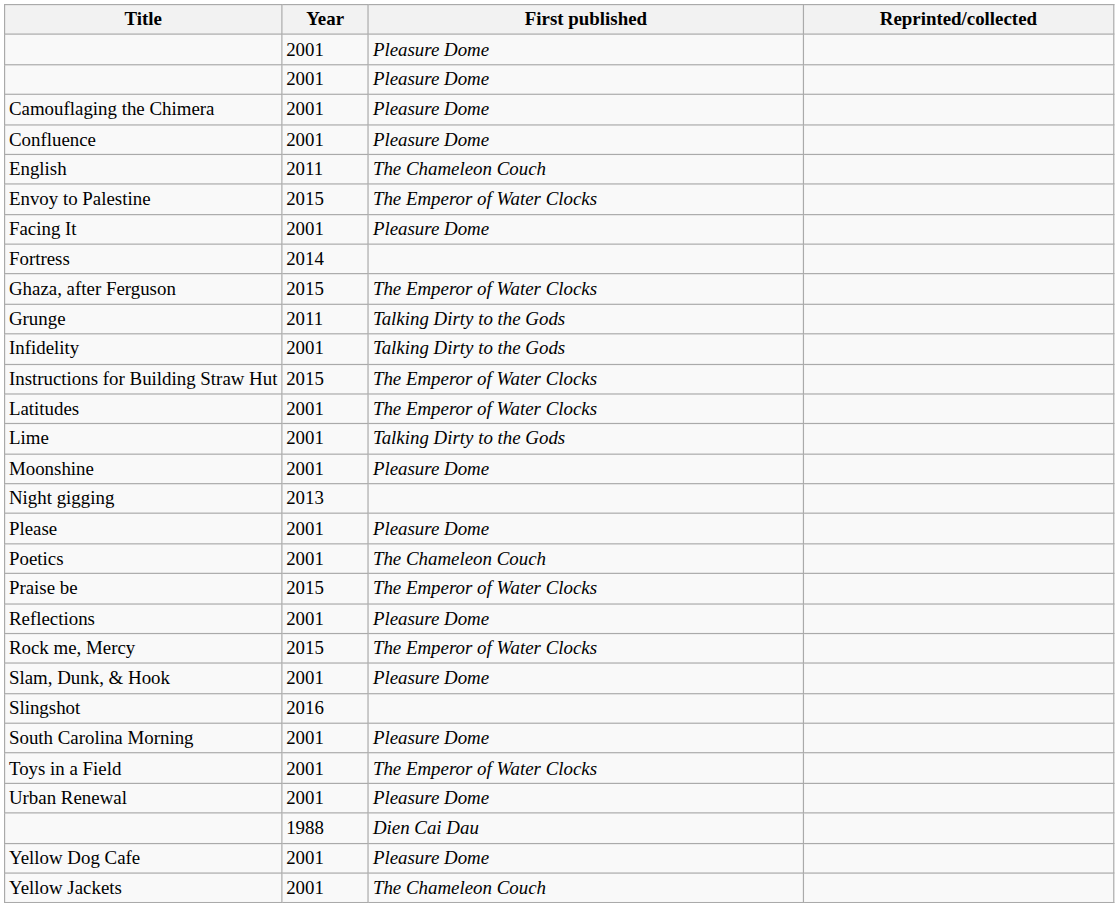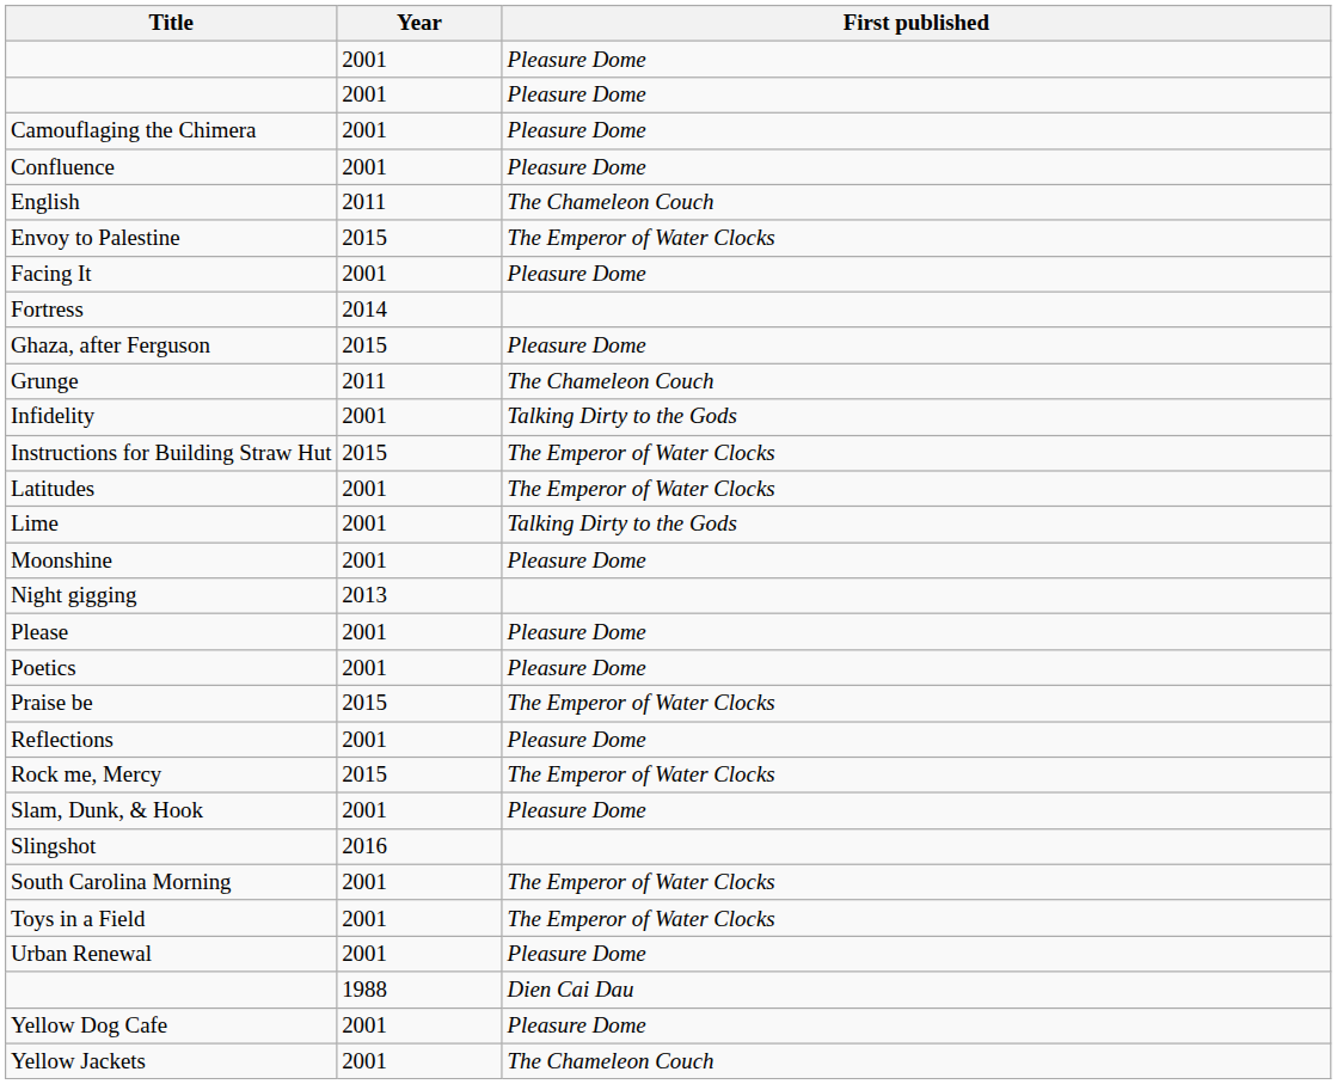 <table class='wikitable sortable'>
 <tr>
 <th width=25%>Title</th>
 <th>Year</th>
 <th>First published</th>
-<th>Reprinted/collected</th>
 </tr>
 <tr>
 <td></td>
 <td>2001</td>
 <td><em>Pleasure Dome</em></td>
-<td></td>
 </tr>
 <tr>
 <td></td>
 <td>2001</td>
 <td><em>Pleasure Dome</em></td>
-<td></td>
 </tr>
 <tr>
 <td>Camouflaging the Chimera</td>
 <td>2001</td>
 <td><em>Pleasure Dome</em></td>
-<td></td>
 </tr>
 <tr>
 <td>Confluence</td>
 <td>2001</td>
 <td><em>Pleasure Dome</em></td>
-<td></td>
 </tr>
 <tr>
 <td>English</td>
 <td>2011</td>
 <td><em>The Chameleon Couch</em></td>
-<td></td>
 </tr>
 <tr>
 <td>Envoy to Palestine</td>
 <td>2015</td>
 <td><em>The Emperor of Water Clocks</em></td>
-<td></td>
 </tr>
 <tr>
 <td>Facing It</td>
 <td>2001</td>
 <td><em>Pleasure Dome</em></td>
-<td></td>
 </tr>
 <tr>
 <td>Fortress</td>
 <td>2014</td>
 <td></td>
-<td></td>
 </tr>
 <tr>
 <td>Ghaza, after Ferguson</td>
 <td>2015</td>
-<td><em>The Emperor of Water Clocks</em></td>
-<td></td>
+<td><em>Pleasure Dome</em></td>
 </tr>
 <tr>
 <td>Grunge</td>
 <td>2011</td>
-<td><em>Talking Dirty to the Gods</em></td>
-<td></td>
+<td><em>The Chameleon Couch</em></td>
 </tr>
 <tr>
 <td>Infidelity</td>
 <td>2001</td>
 <td><em>Talking Dirty to the Gods</em></td>
-<td></td>
 </tr>
 <tr>
 <td>Instructions for Building Straw Hut</td>
 <td>2015</td>
 <td><em>The Emperor of Water Clocks</em></td>
-<td></td>
 </tr>
 <tr>
 <td>Latitudes</td>
 <td>2001</td>
 <td><em>The Emperor of Water Clocks</em></td>
-<td></td>
 </tr>
 <tr>
 <td>Lime</td>
 <td>2001</td>
 <td><em>Talking Dirty to the Gods</em></td>
-<td></td>
 </tr>
 <tr>
 <td>Moonshine</td>
 <td>2001</td>
 <td><em>Pleasure Dome</em></td>
-<td></td>
 </tr>
 <tr>
 <td>Night gigging</td>
 <td>2013</td>
-<td></td>
 <td></td>
 </tr>
 <tr>
 <td>Please</td>
 <td>2001</td>
 <td><em>Pleasure Dome</em></td>
-<td></td>
 </tr>
 <tr>
 <td>Poetics</td>
 <td>2001</td>
-<td><em>The Chameleon Couch</em></td>
-<td></td>
+<td><em>Pleasure Dome</em></td>
 </tr>
 <tr>
 <td>Praise be</td>
 <td>2015</td>
 <td><em>The Emperor of Water Clocks</em></td>
-<td></td>
 </tr>
 <tr>
 <td>Reflections</td>
 <td>2001</td>
 <td><em>Pleasure Dome</em></td>
-<td></td>
 </tr>
 <tr>
 <td>Rock me, Mercy</td>
 <td>2015</td>
 <td><em>The Emperor of Water Clocks</em></td>
-<td></td>
 </tr>
 <tr>
 <td>Slam, Dunk, & Hook</td>
 <td>2001</td>
 <td><em>Pleasure Dome</em></td>
-<td></td>
 </tr>
 <tr>
 <td>Slingshot</td>
 <td>2016</td>
 <td></td>
-<td></td>
 </tr>
 <tr>
 <td>South Carolina Morning</td>
 <td>2001</td>
-<td><em>Pleasure Dome</em></td>
-<td></td>
+<td><em>The Emperor of Water Clocks</em></td>
 </tr>
 <tr>
 <td>Toys in a Field</td>
 <td>2001</td>
 <td><em>The Emperor of Water Clocks</em></td>
-<td></td>
 </tr>
 <tr>
 <td>Urban Renewal</td>
 <td>2001</td>
 <td><em>Pleasure Dome</em></td>
-<td></td>
 </tr>
 <tr>
 <td></td>
 <td>1988</td>
 <td><em>Dien Cai Dau</em></td>
-<td></td>
 </tr>
 <tr>
 <td>Yellow Dog Cafe</td>
 <td>2001</td>
 <td><em>Pleasure Dome</em></td>
-<td></td>
 </tr>
 <tr>
 <td>Yellow Jackets</td>
 <td>2001</td>
 <td><em>The Chameleon Couch</em></td>
-<td></td>
 </tr>
 </table>
